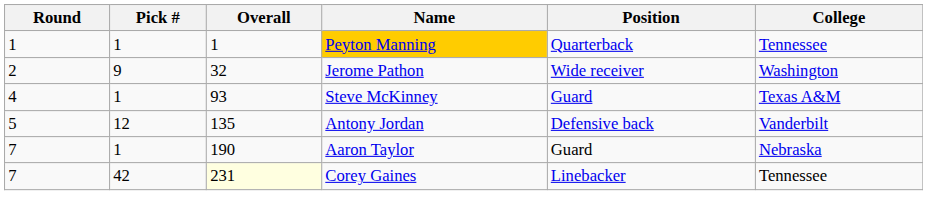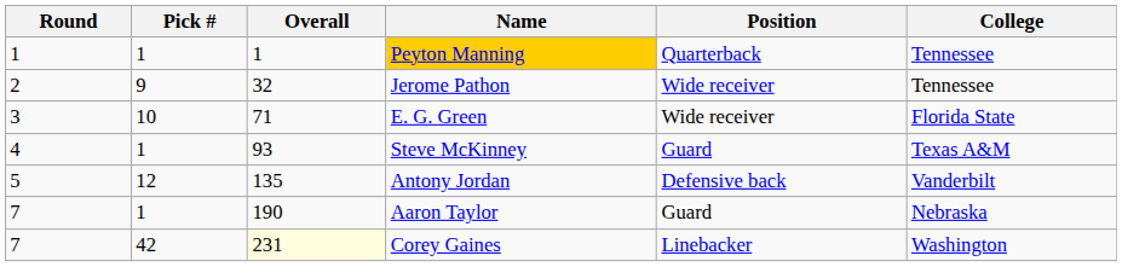 <table class="wikitable sortable sortable" style="width: 100%">
 <tr>
 <th>Round</th>
 <th>Pick #</th>
 <th>Overall</th>
 <th>Name</th>
 <th>Position</th>
 <th>College</th>
 </tr>
 <tr>
 <td>1</td>
 <td>1</td>
 <td>1</td>
 <td bgcolor=#FFCC00><a href='#'>Peyton Manning</a></td>
 <td><a href='#'>Quarterback</a></td>
 <td><a href='#'>Tennessee</a></td>
 </tr>
 <tr>
 <td>2</td>
 <td>9</td>
 <td>32</td>
 <td><a href='#'>Jerome Pathon</a></td>
 <td><a href='#'>Wide receiver</a></td>
-<td><a href='#'>Washington</a></td>
+<td>Tennessee</td>
+</tr>
+<tr>
+<td>3</td>
+<td>10</td>
+<td>71</td>
+<td><a href='#'>E. G. Green</a></td>
+<td>Wide receiver</td>
+<td><a href='#'>Florida State</a></td>
 </tr>
 <tr>
 <td>4</td>
 <td>1</td>
 <td>93</td>
 <td><a href='#'>Steve McKinney</a></td>
 <td><a href='#'>Guard</a></td>
 <td><a href='#'>Texas A&M</a></td>
 </tr>
 <tr>
 <td>5</td>
 <td>12</td>
 <td>135</td>
 <td><a href='#'>Antony Jordan</a></td>
 <td><a href='#'>Defensive back</a></td>
 <td><a href='#'>Vanderbilt</a></td>
 </tr>
 <tr>
 <td>7</td>
 <td>1</td>
 <td>190</td>
 <td><a href='#'>Aaron Taylor</a></td>
 <td>Guard</td>
 <td><a href='#'>Nebraska</a></td>
 </tr>
 <tr>
 <td>7</td>
 <td>42</td>
 <td style="background: lightyellow;">231</td>
 <td><a href='#'>Corey Gaines</a></td>
 <td><a href='#'>Linebacker</a></td>
-<td>Tennessee</td>
+<td><a href='#'>Washington</a></td>
 </tr>
 </table>
